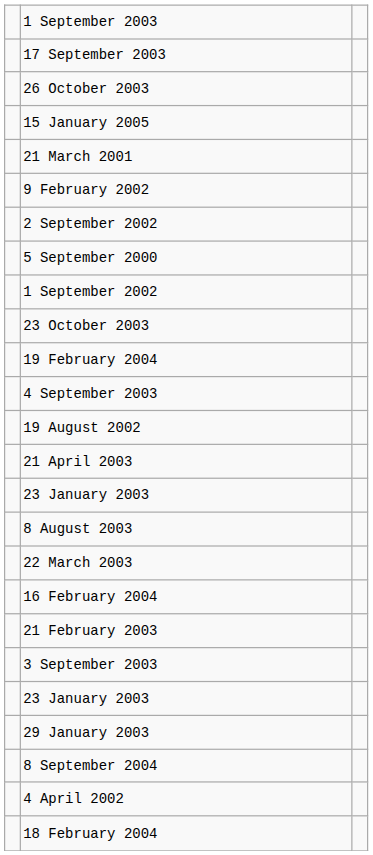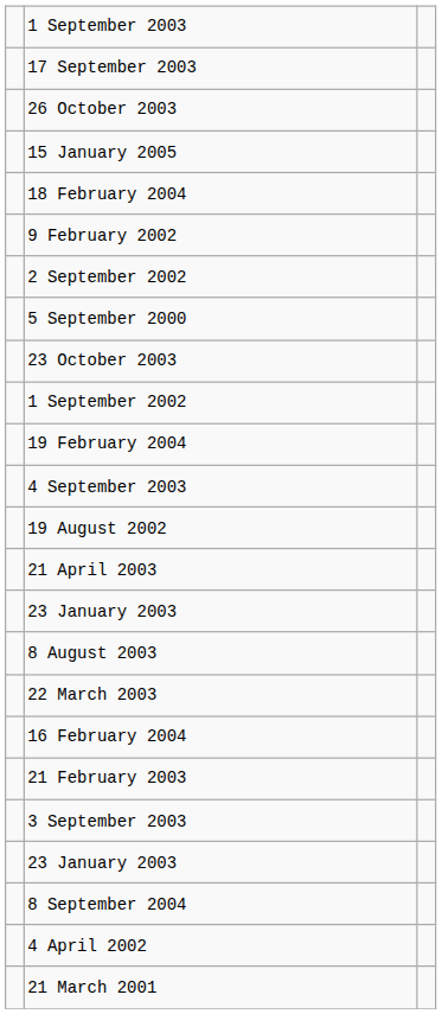 <table class="wikitable" style="font-size: 89%; float: left; width: 26em; margin-right: 1em; height: 700px">
 <tr>
 <td></td>
 <td>1 September 2003</td>
 <td></td>
 </tr>
 <tr>
 <td></td>
 <td>17 September 2003</td>
 <td></td>
 </tr>
 <tr>
 <td></td>
 <td>26 October 2003</td>
 <td></td>
 </tr>
 <tr>
 <td></td>
 <td>15 January 2005</td>
 <td></td>
 </tr>
 <tr>
 <td></td>
-<td>21 March 2001</td>
+<td>18 February 2004</td>
 <td></td>
 </tr>
 <tr>
 <td></td>
 <td>9 February 2002</td>
 <td></td>
 </tr>
 <tr>
 <td></td>
 <td>2 September 2002</td>
 <td></td>
 </tr>
 <tr>
 <td></td>
 <td>5 September 2000</td>
 <td></td>
 </tr>
 <tr>
 <td></td>
-<td>1 September 2002</td>
+<td>23 October 2003</td>
 <td></td>
 </tr>
 <tr>
 <td></td>
-<td>23 October 2003</td>
+<td>1 September 2002</td>
 <td></td>
 </tr>
 <tr>
 <td></td>
 <td>19 February 2004</td>
 <td></td>
 </tr>
 <tr>
 <td></td>
 <td>4 September 2003</td>
 <td></td>
 </tr>
 <tr>
 <td></td>
 <td>19 August 2002</td>
 <td></td>
 </tr>
 <tr>
 <td></td>
 <td>21 April 2003</td>
 <td></td>
 </tr>
 <tr>
 <td></td>
 <td>23 January 2003</td>
 <td></td>
 </tr>
 <tr>
 <td></td>
 <td>8 August 2003</td>
 <td></td>
 </tr>
 <tr>
 <td></td>
 <td>22 March 2003</td>
 <td></td>
 </tr>
 <tr>
 <td></td>
 <td>16 February 2004</td>
 <td></td>
 </tr>
 <tr>
 <td></td>
 <td>21 February 2003</td>
 <td></td>
 </tr>
 <tr>
 <td></td>
 <td>3 September 2003</td>
 <td></td>
 </tr>
 <tr>
 <td></td>
 <td>23 January 2003</td>
 <td></td>
 </tr>
 <tr>
 <td></td>
-<td>29 January 2003</td>
-<td></td>
-</tr>
-<tr>
-<td></td>
 <td>8 September 2004</td>
 <td></td>
 </tr>
 <tr>
 <td></td>
 <td>4 April 2002</td>
 <td></td>
 </tr>
 <tr>
 <td></td>
-<td>18 February 2004</td>
+<td>21 March 2001</td>
 <td></td>
 </tr>
 </table>
